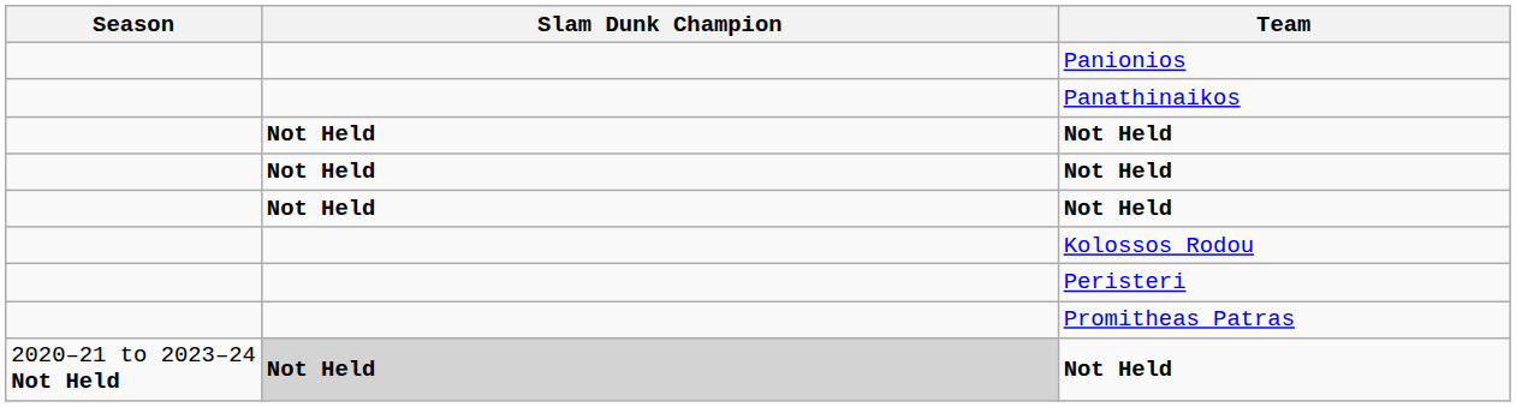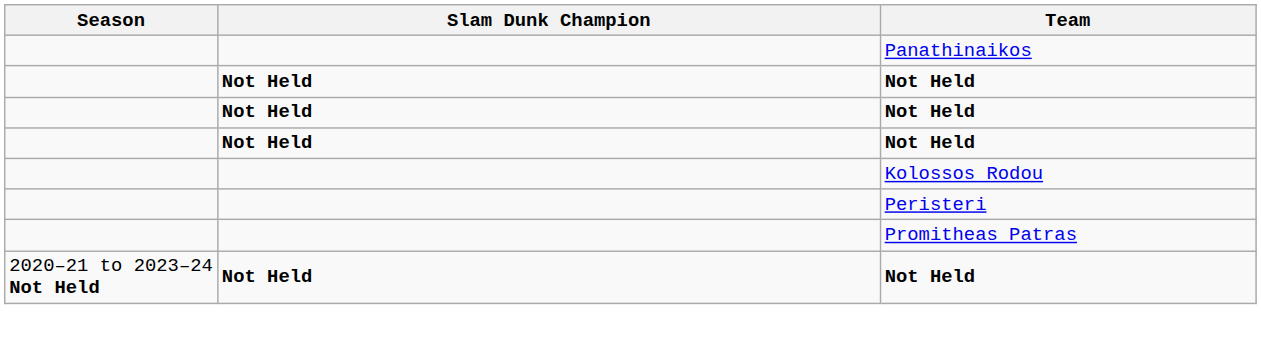 <table class="wikitable">
 <tr>
 <th width=17%>Season</th>
 <th width=53%>Slam Dunk Champion</th>
 <th width=30%>Team</th>
-</tr>
-<tr>
-<td></td>
-<td></td>
-<td><div><a href='#'>Panionios</a></div></td>
 </tr>
 <tr>
 <td></td>
 <td></td>
 <td><div><a href='#'>Panathinaikos</a></div></td>
 </tr>
 <tr>
 <td></td>
 <td><div><strong>Not Held</strong></div></td>
 <td><div><strong>Not Held</strong></div></td>
 </tr>
 <tr>
 <td></td>
 <td><div><strong>Not Held</strong></div></td>
 <td><div><strong>Not Held</strong></div></td>
 </tr>
 <tr>
 <td></td>
 <td><div><strong>Not Held</strong></div></td>
 <td><div><strong>Not Held</strong></div></td>
 </tr>
 <tr>
 <td></td>
 <td></td>
 <td><div><a href='#'>Kolossos Rodou</a></div></td>
 </tr>
 <tr>
 <td></td>
 <td></td>
 <td><div><a href='#'>Peristeri</a></div></td>
 </tr>
 <tr>
 <td></td>
 <td></td>
 <td><div><a href='#'>Promitheas Patras</a></div></td>
 </tr>
 <tr>
 <td><div>2020–21 to 2023–24 <br><strong>Not Held</strong></div></td>
-<td style="background: lightgrey;"><div><strong>Not Held</strong></div></td>
+<td><div><strong>Not Held</strong></div></td>
 <td><div><strong>Not Held</strong></div></td>
 </tr>
 </table>
